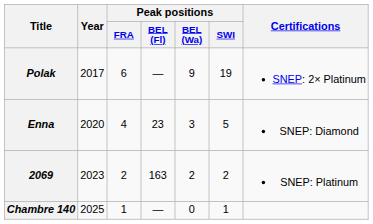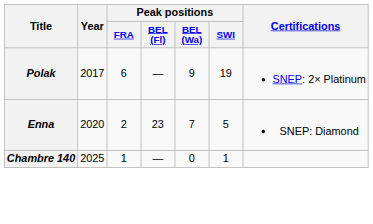 <table class="wikitable plainrowheaders" style="text-align:center"l>
 <tr>
 <th scope="col" rowspan="2">Title</th>
 <th scope="col" rowspan="2">Year</th>
 <th scope="col" colspan="4">Peak positions</th>
 <th align="center" rowspan="2"><a href='#'>Certifications</a></th>
 </tr>
 <tr>
 <th scope="col" style="width:3em;font-size:90%;"><a href='#'>FRA</a><br></th>
 <th scope="col" style="width:3em;font-size:90%;"><a href='#'>BEL <br>(Fl)</a><br></th>
 <th scope="col" style="width:3em;font-size:90%;"><a href='#'>BEL <br>(Wa)</a><br></th>
 <th scope="col" style="width:3em;font-size:90%;"><a href='#'>SWI</a><br></th>
 </tr>
 <tr>
 <th scope="row"><em>Polak</em></th>
 <td>2017</td>
 <td>6</td>
 <td>—</td>
 <td>9</td>
 <td>19</td>
 <td><br><ul><li><a href='#'>SNEP</a>: 2× Platinum</li></ul></td>
 </tr>
 <tr>
 <th scope="row"><em>Enna</em></th>
 <td>2020</td>
-<td>4</td>
+<td>2</td>
 <td>23</td>
-<td>3</td>
+<td>7</td>
 <td>5</td>
 <td><br><ul><li>SNEP: Diamond</li></ul></td>
-</tr>
-<tr>
-<th scope="row"><em>2069</em></th>
-<td>2023</td>
-<td>2</td>
-<td>163</td>
-<td>2</td>
-<td>2</td>
-<td><br><ul><li>SNEP: Platinum</li></ul></td>
 </tr>
 <tr>
 <th scope="row"><em>Chambre 140</em></th>
 <td>2025</td>
 <td>1<br></td>
 <td>—</td>
 <td>0</td>
 <td>1</td>
 <td></td>
 </tr>
 </table>
